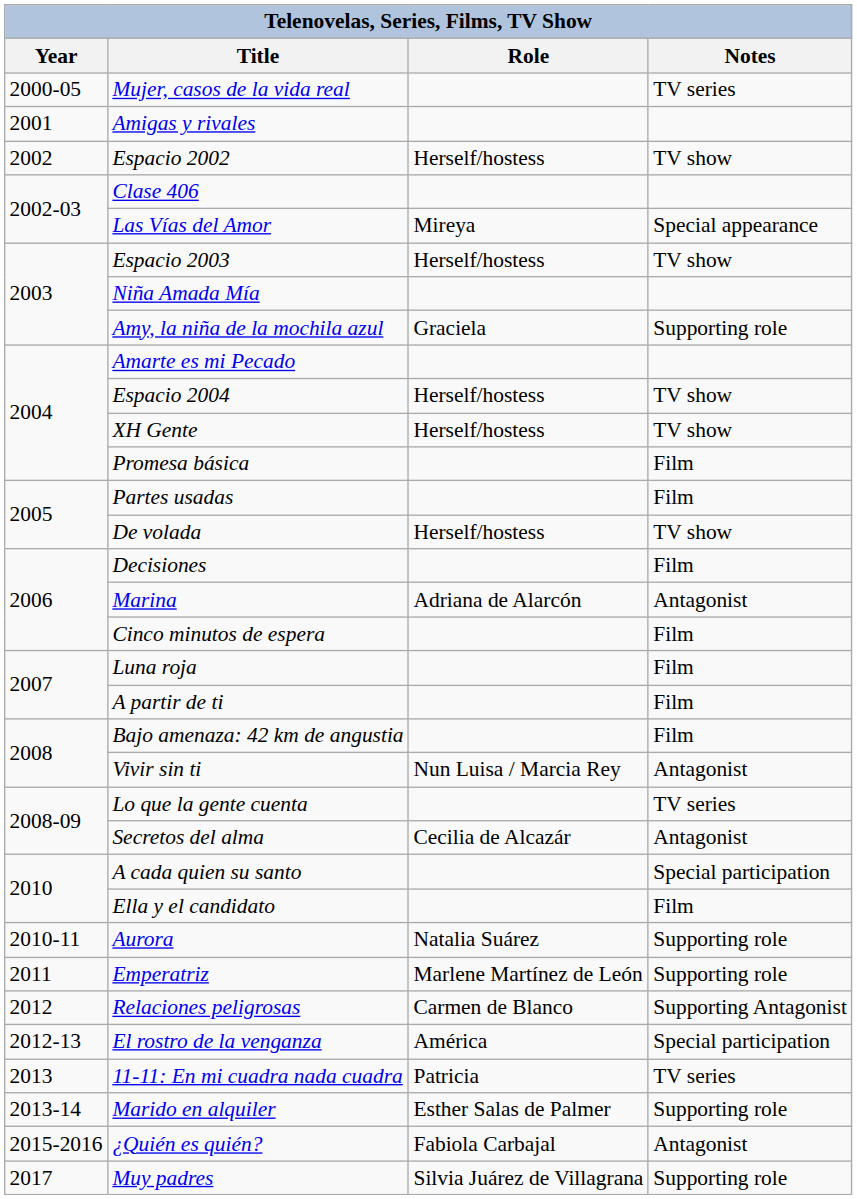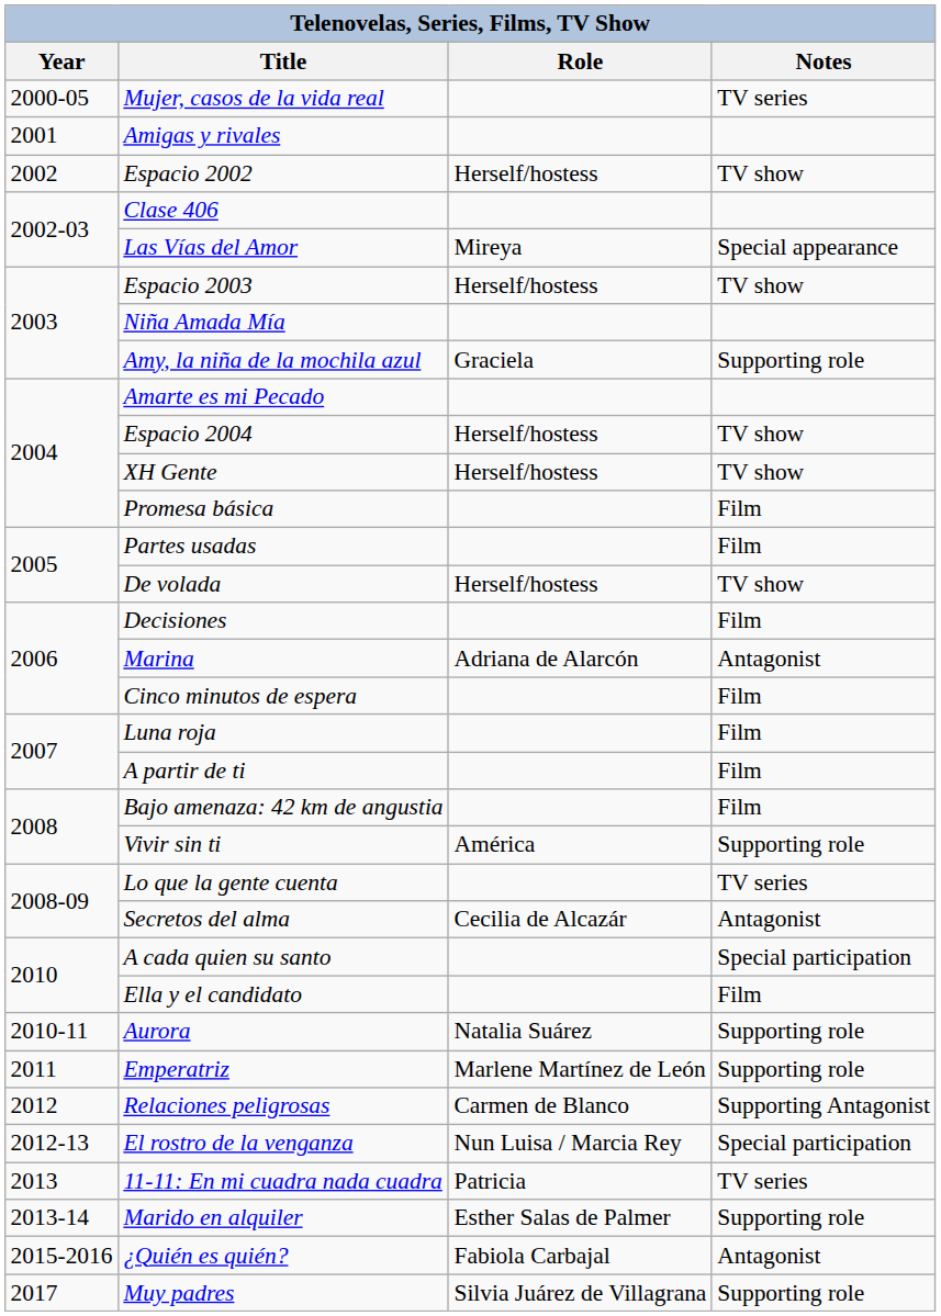 <table class="wikitable">
 <tr>
 <th colspan="5" style="background:LightSteelBlue;">Telenovelas, Series, Films, TV Show</th>
 </tr>
 <tr>
 <th>Year</th>
 <th>Title</th>
 <th>Role</th>
 <th>Notes</th>
 </tr>
 <tr>
 <td>2000-05</td>
 <td><em><a href='#'>Mujer, casos de la vida real</a></em></td>
 <td></td>
 <td>TV series</td>
 </tr>
 <tr>
 <td>2001</td>
 <td><em><a href='#'>Amigas y rivales</a></em></td>
 <td></td>
 <td></td>
 </tr>
 <tr>
 <td>2002</td>
 <td><em>Espacio 2002</em></td>
 <td>Herself/hostess</td>
 <td>TV show</td>
 </tr>
 <tr>
 <td rowspan=2>2002-03</td>
 <td><em><a href='#'>Clase 406</a></em></td>
 <td></td>
 <td></td>
 </tr>
 <tr>
 <td><em><a href='#'>Las Vías del Amor</a></em></td>
 <td>Mireya</td>
 <td>Special appearance</td>
 </tr>
 <tr>
 <td rowspan=3>2003</td>
 <td><em>Espacio 2003</em></td>
 <td>Herself/hostess</td>
 <td>TV show</td>
 </tr>
 <tr>
 <td><em><a href='#'>Niña Amada Mía</a></em></td>
 <td></td>
 <td></td>
 </tr>
 <tr>
 <td><em><a href='#'>Amy, la niña de la mochila azul</a></em></td>
 <td>Graciela</td>
 <td>Supporting role</td>
 </tr>
 <tr>
 <td rowspan=4>2004</td>
 <td><em><a href='#'>Amarte es mi Pecado</a></em></td>
 <td></td>
 <td></td>
 </tr>
 <tr>
 <td><em>Espacio 2004</em></td>
 <td>Herself/hostess</td>
 <td>TV show</td>
 </tr>
 <tr>
 <td><em>XH Gente</em></td>
 <td>Herself/hostess</td>
 <td>TV show</td>
 </tr>
 <tr>
 <td><em>Promesa básica</em></td>
 <td></td>
 <td>Film</td>
 </tr>
 <tr>
 <td rowspan=2>2005</td>
 <td><em>Partes usadas</em></td>
 <td></td>
 <td>Film</td>
 </tr>
 <tr>
 <td><em>De volada</em></td>
 <td>Herself/hostess</td>
 <td>TV show</td>
 </tr>
 <tr>
 <td rowspan=3>2006</td>
 <td><em>Decisiones</em></td>
 <td></td>
 <td>Film</td>
 </tr>
 <tr>
 <td><em><a href='#'>Marina</a></em></td>
 <td>Adriana de Alarcón</td>
 <td>Antagonist</td>
 </tr>
 <tr>
 <td><em>Cinco minutos de espera</em></td>
 <td></td>
 <td>Film</td>
 </tr>
 <tr>
 <td rowspan=2>2007</td>
 <td><em>Luna roja</em></td>
 <td></td>
 <td>Film</td>
 </tr>
 <tr>
 <td><em>A partir de ti</em></td>
 <td></td>
 <td>Film</td>
 </tr>
 <tr>
 <td rowspan=2>2008</td>
 <td><em>Bajo amenaza: 42 km de angustia</em></td>
 <td></td>
 <td>Film</td>
 </tr>
 <tr>
 <td><em>Vivir sin ti</em></td>
-<td>Nun Luisa / Marcia Rey</td>
-<td>Antagonist</td>
+<td>América</td>
+<td>Supporting role</td>
 </tr>
 <tr>
 <td rowspan=2>2008-09</td>
 <td><em>Lo que la gente cuenta</em></td>
 <td></td>
 <td>TV series</td>
 </tr>
 <tr>
 <td><em>Secretos del alma</em></td>
 <td>Cecilia de Alcazár</td>
 <td>Antagonist</td>
 </tr>
 <tr>
 <td rowspan=2>2010</td>
 <td><em>A cada quien su santo</em></td>
 <td></td>
 <td>Special participation</td>
 </tr>
 <tr>
 <td><em>Ella y el candidato</em></td>
 <td></td>
 <td>Film</td>
 </tr>
 <tr>
 <td>2010-11</td>
 <td><em><a href='#'>Aurora</a></em></td>
 <td>Natalia Suárez</td>
 <td>Supporting role</td>
 </tr>
 <tr>
 <td>2011</td>
 <td><em><a href='#'>Emperatriz</a></em></td>
 <td>Marlene Martínez de León</td>
 <td>Supporting role</td>
 </tr>
 <tr>
 <td>2012</td>
 <td><em><a href='#'>Relaciones peligrosas</a></em></td>
 <td>Carmen de Blanco</td>
 <td>Supporting Antagonist</td>
 </tr>
 <tr>
 <td>2012-13</td>
 <td><em><a href='#'>El rostro de la venganza</a></em></td>
-<td>América</td>
+<td>Nun Luisa / Marcia Rey</td>
 <td>Special participation</td>
 </tr>
 <tr>
 <td>2013</td>
 <td><em><a href='#'>11-11: En mi cuadra nada cuadra</a></em></td>
 <td>Patricia</td>
 <td>TV series</td>
 </tr>
 <tr>
 <td>2013-14</td>
 <td><em><a href='#'>Marido en alquiler</a></em></td>
 <td>Esther Salas de Palmer</td>
 <td>Supporting role</td>
 </tr>
 <tr>
 <td>2015-2016</td>
 <td><em><a href='#'>¿Quién es quién?</a></em></td>
 <td>Fabiola Carbajal</td>
 <td>Antagonist</td>
 </tr>
 <tr>
 <td>2017</td>
 <td><em><a href='#'>Muy padres</a></em></td>
 <td>Silvia Juárez de Villagrana</td>
 <td>Supporting role</td>
 </tr>
 </table>
